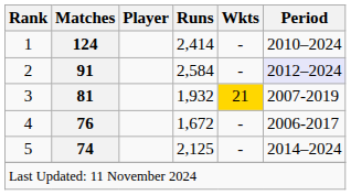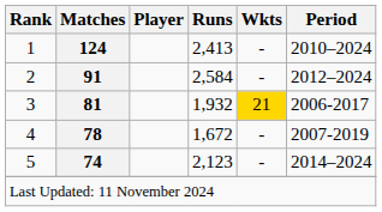 <table class="wikitable plainrowheaders sortable">
 <tr>
 <th scope=col>Rank</th>
 <th scope=col>Matches</th>
 <th scope=col>Player</th>
 <th scope=col>Runs</th>
 <th scope=col>Wkts</th>
 <th scope=col>Period</th>
 </tr>
 <tr>
 <td align=center>1</td>
 <th scope=row style=text-align:center;>124</th>
 <td></td>
-<td align=center>2,414</td>
+<td align=center>2,413</td>
 <td align=center>-</td>
 <td>2010–2024</td>
 </tr>
 <tr>
 <td align=center>2</td>
 <th scope=row style=text-align:center;>91</th>
 <td></td>
 <td align=center>2,584</td>
 <td align=center>-</td>
-<td style="background: lavender;">2012–2024</td>
+<td>2012–2024</td>
 </tr>
 <tr>
 <td align=center>3</td>
 <th scope=row style=text-align:center;>81</th>
 <td></td>
 <td align=center>1,932</td>
 <td align=center style="background: gold;">21</td>
-<td>2007-2019</td>
+<td>2006-2017</td>
 </tr>
 <tr>
 <td align=center>4</td>
-<th scope=row style=text-align:center;>76</th>
+<th scope=row style=text-align:center;>78</th>
 <td></td>
 <td align=center>1,672</td>
 <td align=center>-</td>
-<td>2006-2017</td>
+<td>2007-2019</td>
 </tr>
 <tr>
 <td align=center>5</td>
 <th scope=row style=text-align:center;>74</th>
 <td></td>
-<td align=center>2,125</td>
+<td align=center>2,123</td>
 <td align=center>-</td>
 <td>2014–2024</td>
 </tr>
 <tr>
 </tr>
 <tr class=sortbottom>
 <td colspan=6><small>Last Updated: 11 November 2024</small></td>
 </tr>
 </table>
